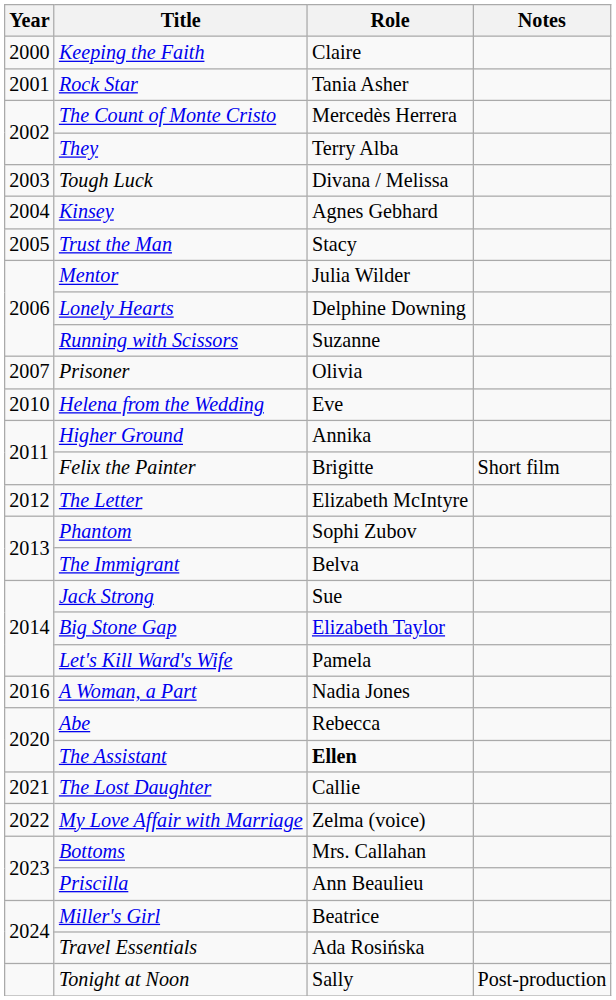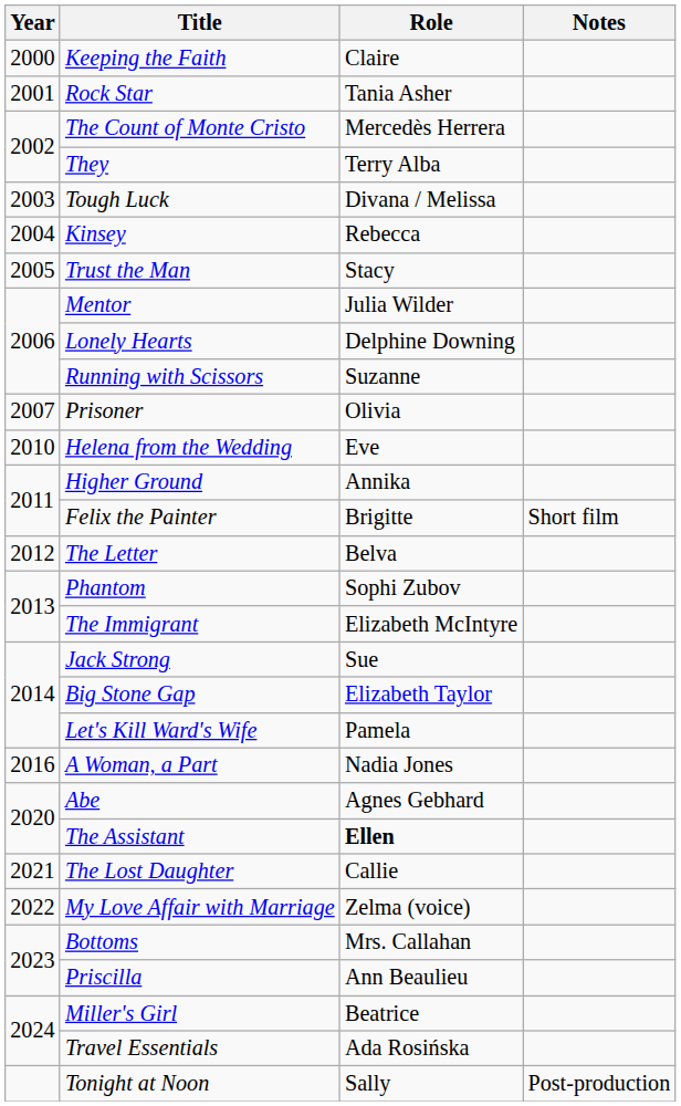 <table class="wikitable sortable">
 <tr>
 <th>Year</th>
 <th>Title</th>
 <th>Role</th>
 <th class="unsortable">Notes</th>
 </tr>
 <tr>
 <td>2000</td>
 <td><em><a href='#'>Keeping the Faith</a></em></td>
 <td>Claire</td>
 <td></td>
 </tr>
 <tr>
 <td>2001</td>
 <td><em><a href='#'>Rock Star</a></em></td>
 <td>Tania Asher</td>
 <td></td>
 </tr>
 <tr>
 <td rowspan="2">2002</td>
 <td><em><a href='#'>The Count of Monte Cristo</a></em></td>
 <td>Mercedès Herrera</td>
 <td></td>
 </tr>
 <tr>
 <td><em><a href='#'>They</a></em></td>
 <td>Terry Alba</td>
 <td></td>
 </tr>
 <tr>
 <td>2003</td>
 <td><em>Tough Luck</em></td>
 <td>Divana / Melissa</td>
 <td></td>
 </tr>
 <tr>
 <td>2004</td>
 <td><em><a href='#'>Kinsey</a></em></td>
-<td>Agnes Gebhard</td>
+<td>Rebecca</td>
 <td></td>
 </tr>
 <tr>
 <td>2005</td>
 <td><em><a href='#'>Trust the Man</a></em></td>
 <td>Stacy</td>
 <td></td>
 </tr>
 <tr>
 <td rowspan="3">2006</td>
 <td><em><a href='#'>Mentor</a></em></td>
 <td>Julia Wilder</td>
 <td></td>
 </tr>
 <tr>
 <td><em><a href='#'>Lonely Hearts</a></em></td>
 <td>Delphine Downing</td>
 <td></td>
 </tr>
 <tr>
 <td><em><a href='#'>Running with Scissors</a></em></td>
 <td>Suzanne</td>
 <td></td>
 </tr>
 <tr>
 <td>2007</td>
 <td><em>Prisoner</em></td>
 <td>Olivia</td>
 <td></td>
 </tr>
 <tr>
 <td>2010</td>
 <td><em><a href='#'>Helena from the Wedding</a></em></td>
 <td>Eve</td>
 <td></td>
 </tr>
 <tr>
 <td rowspan="2">2011</td>
 <td><em><a href='#'>Higher Ground</a></em></td>
 <td>Annika</td>
 <td></td>
 </tr>
 <tr>
 <td><em>Felix the Painter</em></td>
 <td>Brigitte</td>
 <td>Short film</td>
 </tr>
 <tr>
 <td>2012</td>
 <td><em><a href='#'>The Letter</a></em></td>
-<td>Elizabeth McIntyre</td>
+<td>Belva</td>
 <td></td>
 </tr>
 <tr>
 <td rowspan="2">2013</td>
 <td><em><a href='#'>Phantom</a></em></td>
 <td>Sophi Zubov</td>
 <td></td>
 </tr>
 <tr>
 <td><em><a href='#'>The Immigrant</a></em></td>
-<td>Belva</td>
+<td>Elizabeth McIntyre</td>
 <td></td>
 </tr>
 <tr>
 <td rowspan="3">2014</td>
 <td><em><a href='#'>Jack Strong</a></em></td>
 <td>Sue</td>
 <td></td>
 </tr>
 <tr>
 <td><em><a href='#'>Big Stone Gap</a></em></td>
 <td><a href='#'>Elizabeth Taylor</a></td>
 <td></td>
 </tr>
 <tr>
 <td><em><a href='#'>Let's Kill Ward's Wife</a></em></td>
 <td>Pamela</td>
 <td></td>
 </tr>
 <tr>
 <td>2016</td>
 <td><em><a href='#'>A Woman, a Part</a></em></td>
 <td>Nadia Jones</td>
 <td></td>
 </tr>
 <tr>
 <td rowspan="2">2020</td>
 <td><em><a href='#'>Abe</a></em></td>
-<td>Rebecca</td>
+<td>Agnes Gebhard</td>
 <td></td>
 </tr>
 <tr>
 <td><em><a href='#'>The Assistant</a></em></td>
 <td><strong>Ellen</strong></td>
 <td></td>
 </tr>
 <tr>
 <td>2021</td>
 <td><em><a href='#'>The Lost Daughter</a></em></td>
 <td>Callie</td>
 <td></td>
 </tr>
 <tr>
 <td>2022</td>
 <td><em><a href='#'>My Love Affair with Marriage</a></em></td>
 <td>Zelma (voice)</td>
 <td></td>
 </tr>
 <tr>
 <td rowspan="2">2023</td>
 <td><em><a href='#'>Bottoms</a></em></td>
 <td>Mrs. Callahan</td>
 <td></td>
 </tr>
 <tr>
 <td><em><a href='#'>Priscilla</a></em></td>
 <td>Ann Beaulieu</td>
 <td></td>
 </tr>
 <tr>
 <td rowspan="2">2024</td>
 <td><em><a href='#'>Miller's Girl</a></em></td>
 <td>Beatrice</td>
 <td></td>
 </tr>
 <tr>
 <td><em>Travel Essentials</em></td>
 <td>Ada Rosińska</td>
 <td></td>
 </tr>
 <tr>
 <td></td>
 <td><em>Tonight at Noon</em></td>
 <td>Sally</td>
 <td>Post-production</td>
 </tr>
 <tr>
 </tr>
 </table>
